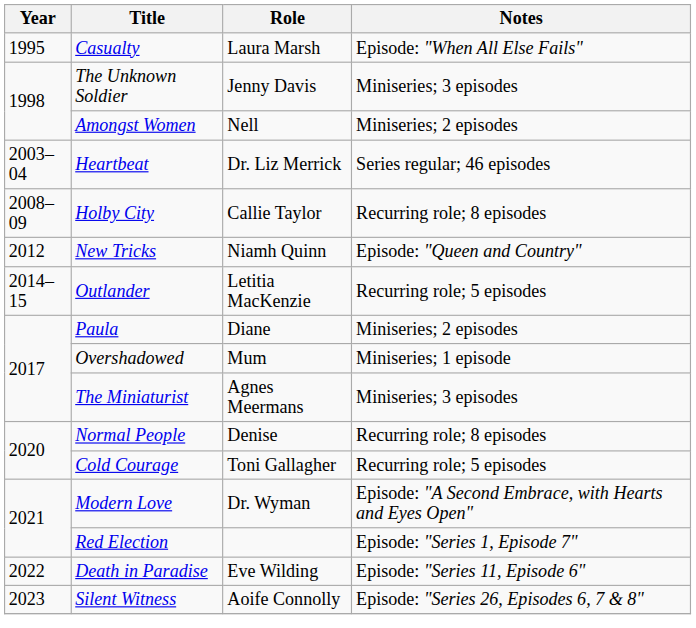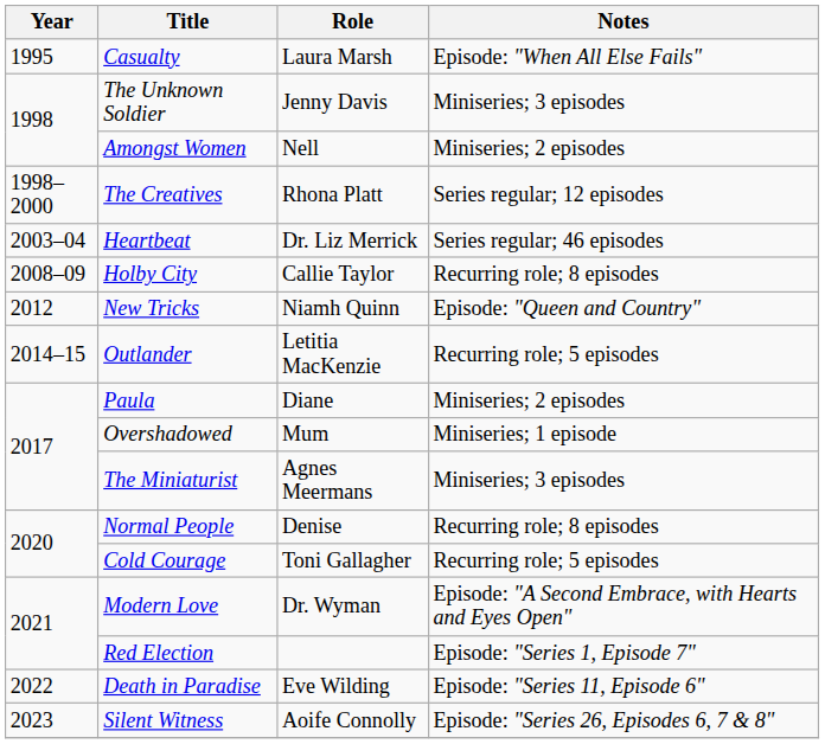 <table class="wikitable sortable">
 <tr>
 <th>Year</th>
 <th>Title</th>
 <th>Role</th>
 <th class="unsortable">Notes</th>
 </tr>
 <tr>
 <td>1995</td>
 <td><em><a href='#'>Casualty</a></em></td>
 <td>Laura Marsh</td>
 <td>Episode: <em>"When All Else Fails"</em></td>
 </tr>
 <tr>
 <td rowspan="2">1998</td>
 <td><em>The Unknown Soldier</em></td>
 <td>Jenny Davis</td>
 <td>Miniseries; 3 episodes</td>
 </tr>
 <tr>
 <td><em><a href='#'>Amongst Women</a></em></td>
 <td>Nell</td>
 <td>Miniseries; 2 episodes</td>
+</tr>
+<tr>
+<td>1998–2000</td>
+<td><em><a href='#'>The Creatives</a></em></td>
+<td>Rhona Platt</td>
+<td>Series regular; 12 episodes</td>
 </tr>
 <tr>
 <td>2003–04</td>
 <td><em><a href='#'>Heartbeat</a></em></td>
 <td>Dr. Liz Merrick</td>
 <td>Series regular; 46 episodes</td>
 </tr>
 <tr>
 <td>2008–09</td>
 <td><em><a href='#'>Holby City</a></em></td>
 <td>Callie Taylor</td>
 <td>Recurring role; 8 episodes</td>
 </tr>
 <tr>
 <td>2012</td>
 <td><em><a href='#'>New Tricks</a></em></td>
 <td>Niamh Quinn</td>
 <td>Episode: <em>"Queen and Country"</em></td>
 </tr>
 <tr>
 <td>2014–15</td>
 <td><em><a href='#'>Outlander</a></em></td>
 <td>Letitia MacKenzie</td>
 <td>Recurring role; 5 episodes</td>
 </tr>
 <tr>
 <td rowspan="3">2017</td>
 <td><em><a href='#'>Paula</a></em></td>
 <td>Diane</td>
 <td>Miniseries; 2 episodes</td>
 </tr>
 <tr>
 <td><em>Overshadowed</em></td>
 <td>Mum</td>
 <td>Miniseries; 1 episode</td>
 </tr>
 <tr>
 <td><em><a href='#'>The Miniaturist</a></em></td>
 <td>Agnes Meermans</td>
 <td>Miniseries; 3 episodes</td>
 </tr>
 <tr>
 <td rowspan="2">2020</td>
 <td><em><a href='#'>Normal People</a></em></td>
 <td>Denise</td>
 <td>Recurring role; 8 episodes</td>
 </tr>
 <tr>
 <td><em><a href='#'>Cold Courage</a></em></td>
 <td>Toni Gallagher</td>
 <td>Recurring role; 5 episodes</td>
 </tr>
 <tr>
 <td rowspan="2">2021</td>
 <td><em><a href='#'>Modern Love</a></em></td>
 <td>Dr. Wyman</td>
 <td>Episode: <em>"A Second Embrace, with Hearts and Eyes Open"</em></td>
 </tr>
 <tr>
 <td><em><a href='#'>Red Election</a></em></td>
 <td></td>
 <td>Episode: <em>"Series 1, Episode 7"</em></td>
 </tr>
 <tr>
 <td>2022</td>
 <td><em><a href='#'>Death in Paradise</a></em></td>
 <td>Eve Wilding</td>
 <td>Episode: <em>"Series 11, Episode 6"</em></td>
 </tr>
 <tr>
 <td>2023</td>
 <td><em><a href='#'>Silent Witness</a></em></td>
 <td>Aoife Connolly</td>
 <td>Episode: <em>"Series 26, Episodes 6, 7 & 8"</em></td>
 </tr>
 <tr>
 </tr>
 </table>
